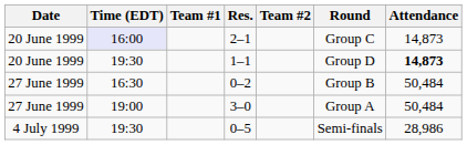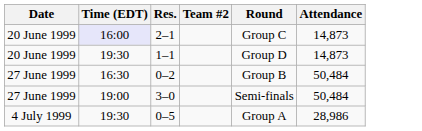 <table class="wikitable" style="text-align: center;">
 <tr>
 <th>Date</th>
 <th>Time (EDT)</th>
-<th>Team #1</th>
 <th>Res.</th>
 <th>Team #2</th>
 <th>Round</th>
 <th>Attendance</th>
 </tr>
 <tr>
 <td>20 June 1999</td>
 <td style="background: lavender;">16:00</td>
-<td></td>
 <td>2–1</td>
 <td></td>
 <td>Group C</td>
 <td>14,873</td>
 </tr>
 <tr>
 <td>20 June 1999</td>
 <td>19:30</td>
-<td></td>
 <td>1–1</td>
 <td></td>
 <td>Group D</td>
-<td><strong>14,873</strong></td>
+<td>14,873</td>
 </tr>
 <tr>
 <td>27 June 1999</td>
 <td>16:30</td>
-<td></td>
 <td>0–2</td>
 <td></td>
 <td>Group B</td>
 <td>50,484</td>
 </tr>
 <tr>
 <td>27 June 1999</td>
 <td>19:00</td>
-<td></td>
 <td>3–0</td>
 <td></td>
-<td>Group A</td>
+<td>Semi-finals</td>
 <td>50,484</td>
 </tr>
 <tr>
 <td>4 July 1999</td>
 <td>19:30</td>
-<td></td>
 <td>0–5</td>
 <td></td>
-<td>Semi-finals</td>
+<td>Group A</td>
 <td>28,986</td>
 </tr>
 </table>
